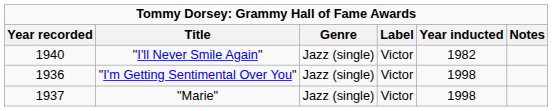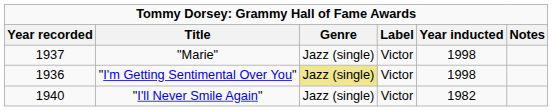 <table class=wikitable>
 <tr>
 <td colspan="6" style="text-align:center;"><strong>Tommy Dorsey: Grammy Hall of Fame Awards</strong></td>
 </tr>
 <tr>
 <th>Year recorded</th>
 <th>Title</th>
 <th>Genre</th>
 <th>Label</th>
 <th>Year inducted</th>
 <th>Notes</th>
 </tr>
 <tr align=center>
+<td>1937</td>
+<td>"Marie"</td>
+<td>Jazz (single)</td>
+<td>Victor</td>
+<td>1998</td>
+<td></td>
+</tr>
+<tr align=center>
+<td>1936</td>
+<td>"<a href='#'>I'm Getting Sentimental Over You</a>"</td>
+<td style="background: khaki;">Jazz (single)</td>
+<td>Victor</td>
+<td>1998</td>
+<td></td>
+</tr>
+<tr align=center>
 <td>1940</td>
 <td>"<a href='#'>I'll Never Smile Again</a>"</td>
 <td>Jazz (single)</td>
 <td>Victor</td>
 <td>1982</td>
 <td></td>
 </tr>
-<tr align=center>
-<td>1936</td>
-<td>"<a href='#'>I'm Getting Sentimental Over You</a>"</td>
-<td>Jazz (single)</td>
-<td>Victor</td>
-<td>1998</td>
-<td></td>
-</tr>
-<tr align=center>
-<td>1937</td>
-<td>"Marie"</td>
-<td>Jazz (single)</td>
-<td>Victor</td>
-<td>1998</td>
-<td></td>
-</tr>
 </table>
